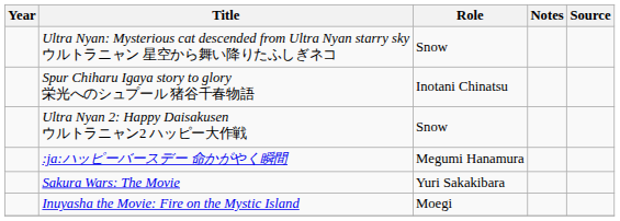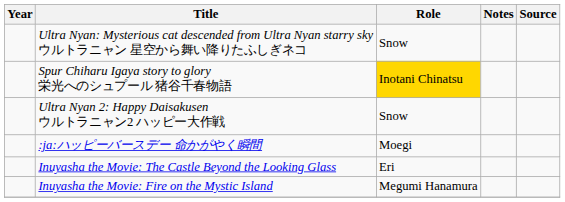 <table class="wikitable sortable plainrowheaders">
 <tr>
 <th>Year</th>
 <th>Title</th>
 <th>Role</th>
 <th class="unsortable">Notes</th>
 <th class="unsortable">Source</th>
 </tr>
 <tr>
 <td></td>
 <td><em>Ultra Nyan: Mysterious cat descended from Ultra Nyan starry sky</em><br>ウルトラニャン 星空から舞い降りたふしぎネコ</td>
 <td>Snow</td>
 <td></td>
 <td></td>
 </tr>
 <tr>
 <td></td>
 <td><em>Spur Chiharu Igaya story to glory</em><br>栄光へのシュプール 猪谷千春物語</td>
-<td>Inotani Chinatsu</td>
+<td style="background: gold;">Inotani Chinatsu</td>
 <td></td>
 <td></td>
 </tr>
 <tr>
 <td></td>
 <td><em>Ultra Nyan 2: Happy Daisakusen</em><br>ウルトラニャン2 ハッピー大作戦</td>
 <td>Snow</td>
 <td></td>
 <td></td>
 </tr>
 <tr>
 <td></td>
 <td><em><a href='#'>:ja:ハッピーバースデー 命かがやく瞬間</a></em></td>
-<td>Megumi Hanamura</td>
+<td>Moegi</td>
 <td></td>
 <td></td>
 </tr>
 <tr>
 <td></td>
-<td><em><a href='#'>Sakura Wars: The Movie</a></em></td>
-<td>Yuri Sakakibara</td>
+<td><em><a href='#'>Inuyasha the Movie: The Castle Beyond the Looking Glass</a></em></td>
+<td>Eri</td>
 <td></td>
 <td></td>
 </tr>
 <tr>
 <td></td>
 <td><em><a href='#'>Inuyasha the Movie: Fire on the Mystic Island</a></em></td>
-<td>Moegi</td>
+<td>Megumi Hanamura</td>
 <td></td>
 <td></td>
 </tr>
 <tr>
 </tr>
 </table>
